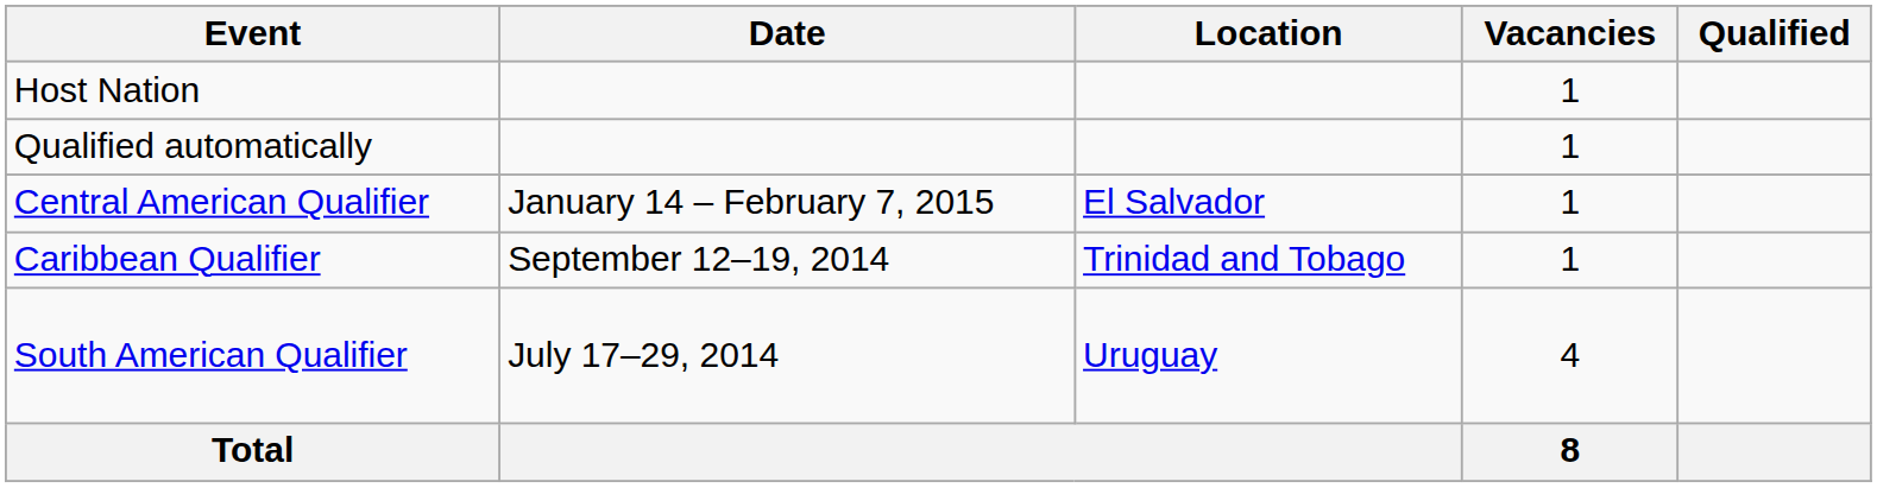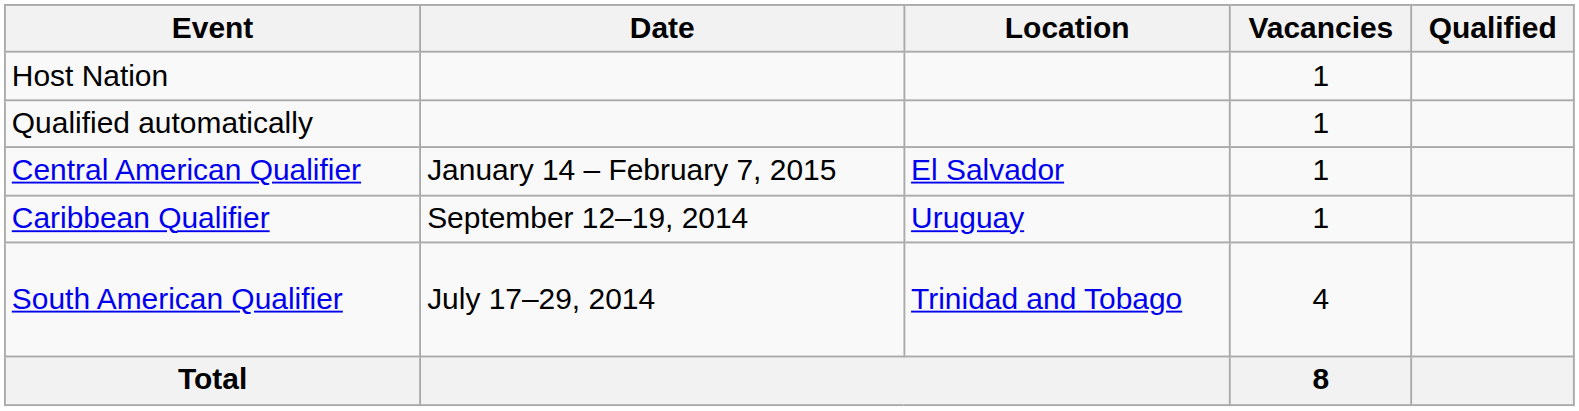 <table class="wikitable" width=840>
 <tr>
 <th>Event</th>
 <th>Date</th>
 <th>Location</th>
 <th>Vacancies</th>
 <th>Qualified</th>
 </tr>
 <tr>
 <td>Host Nation</td>
 <td></td>
 <td></td>
 <td align=center>1</td>
 <td></td>
 </tr>
 <tr>
 <td>Qualified automatically</td>
 <td></td>
 <td></td>
 <td align=center>1</td>
 <td></td>
 </tr>
 <tr>
 <td><a href='#'>Central American Qualifier</a></td>
 <td>January 14 – February 7, 2015</td>
 <td> <a href='#'>El Salvador</a></td>
 <td align=center>1</td>
 <td></td>
 </tr>
 <tr>
 <td><a href='#'>Caribbean Qualifier</a></td>
 <td>September 12–19, 2014</td>
-<td> <a href='#'>Trinidad and Tobago</a></td>
+<td> <a href='#'>Uruguay</a></td>
 <td align=center>1</td>
 <td></td>
 </tr>
 <tr>
 <td><a href='#'>South American Qualifier</a></td>
 <td>July 17–29, 2014</td>
-<td> <a href='#'>Uruguay</a></td>
+<td> <a href='#'>Trinidad and Tobago</a></td>
 <td align=center>4</td>
 <td><br><br><br></td>
 </tr>
 <tr>
 <th>Total</th>
 <th colspan="2"></th>
 <th>8</th>
 <th></th>
 </tr>
 </table>
